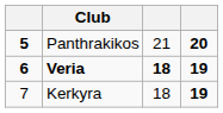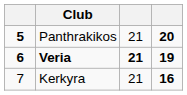 <table class="wikitable" style="text-align:center">
 <tr>
 <th width=30></th>
 <th>Club</th>
 <th width=30></th>
 <th width=30></th>
 </tr>
 <tr>
 <td><strong>5</strong></td>
 <td align=left>Panthrakikos</td>
 <td>21</td>
 <td><strong>20</strong></td>
 </tr>
 <tr>
 <td><strong>6</strong></td>
 <td align=left><strong>Veria</strong></td>
-<td><strong>18</strong></td>
+<td><strong>21</strong></td>
 <td><strong>19</strong></td>
 </tr>
 <tr>
 <td>7</td>
 <td align=left>Kerkyra</td>
-<td>18</td>
-<td><strong>19</strong></td>
+<td>21</td>
+<td><strong>16</strong></td>
 </tr>
 </table>
